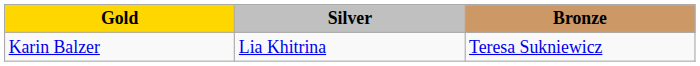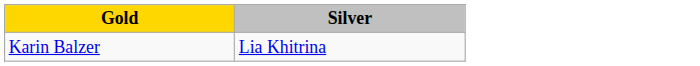 <table class="wikitable" style="text-align:left">
 <tr align="center">
 <td width=200 bgcolor=gold><strong>Gold</strong></td>
 <td width=200 bgcolor=silver><strong>Silver</strong></td>
-<td width=200 bgcolor=CC9966><strong>Bronze</strong></td>
 </tr>
 <tr>
 <td><a href='#'>Karin Balzer</a><br><em></em></td>
 <td><a href='#'>Lia Khitrina</a><br><em></em></td>
-<td><a href='#'>Teresa Sukniewicz</a><br><em></em></td>
 </tr>
 </table>
